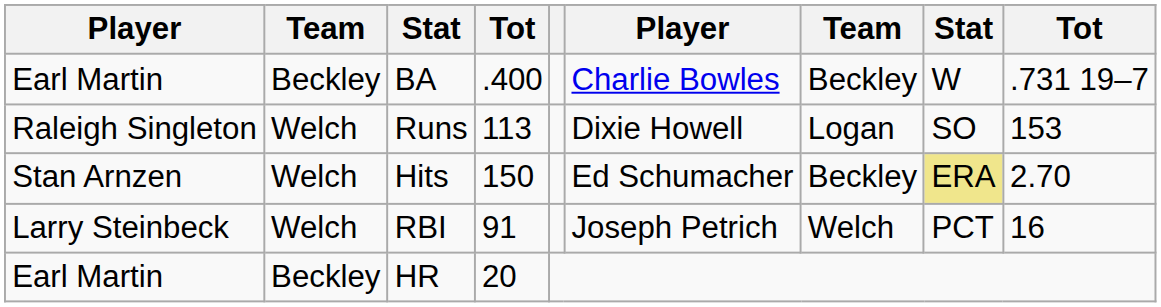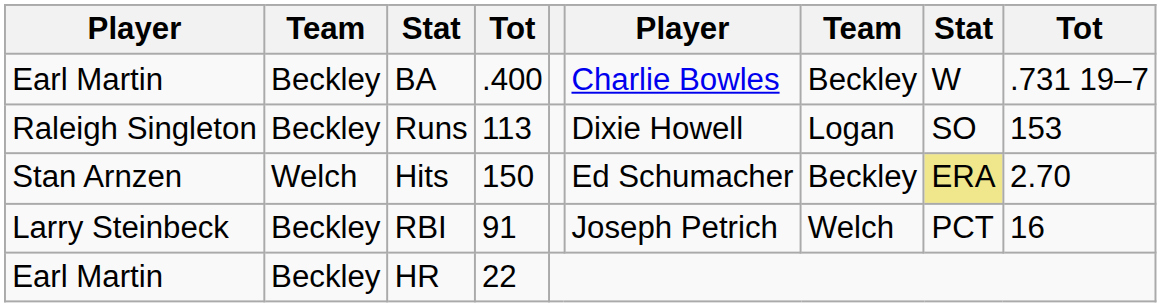 <table class="wikitable">
 <tr>
 <th>Player</th>
 <th>Team</th>
 <th>Stat</th>
 <th>Tot</th>
 <th></th>
 <th>Player</th>
 <th>Team</th>
 <th>Stat</th>
 <th>Tot</th>
 </tr>
 <tr>
 <td>Earl Martin</td>
 <td>Beckley</td>
 <td>BA</td>
 <td>.400</td>
 <td></td>
 <td><a href='#'>Charlie Bowles</a></td>
 <td>Beckley</td>
 <td>W</td>
 <td>.731 19–7</td>
 </tr>
 <tr>
 <td>Raleigh Singleton</td>
-<td>Welch</td>
+<td>Beckley</td>
 <td>Runs</td>
 <td>113</td>
 <td></td>
 <td>Dixie Howell</td>
 <td>Logan</td>
 <td>SO</td>
 <td>153</td>
 </tr>
 <tr>
 <td>Stan Arnzen</td>
 <td>Welch</td>
 <td>Hits</td>
 <td>150</td>
 <td></td>
 <td>Ed Schumacher</td>
 <td>Beckley</td>
 <td style="background: khaki;">ERA</td>
 <td>2.70</td>
 </tr>
 <tr>
 <td>Larry Steinbeck</td>
-<td>Welch</td>
+<td>Beckley</td>
 <td>RBI</td>
 <td>91</td>
 <td></td>
 <td>Joseph Petrich</td>
 <td>Welch</td>
 <td>PCT</td>
 <td>16</td>
 </tr>
 <tr>
 <td>Earl Martin</td>
 <td>Beckley</td>
 <td>HR</td>
-<td>20</td>
+<td>22</td>
 </tr>
 </table>
